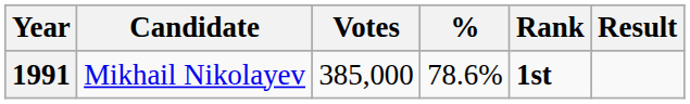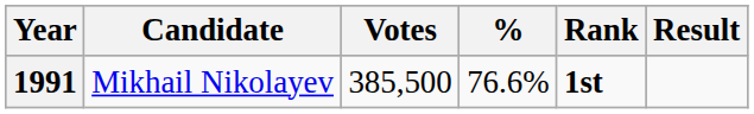 <table class="wikitable">
 <tr>
 <th>Year</th>
 <th>Candidate</th>
 <th>Votes</th>
 <th>%</th>
 <th>Rank</th>
 <th>Result</th>
 </tr>
 <tr>
 <th>1991</th>
 <td><a href='#'>Mikhail Nikolayev</a></td>
-<td>385,000</td>
-<td>78.6%</td>
+<td>385,500</td>
+<td>76.6%</td>
 <td><strong>1st</strong></td>
 <td></td>
 </tr>
 </table>
